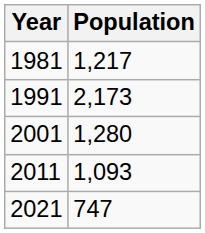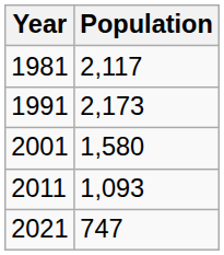 <table class=wikitable>
 <tr>
 <th>Year</th>
 <th>Population</th>
 </tr>
 <tr>
 <td>1981</td>
-<td>1,217</td>
+<td>2,117</td>
 </tr>
 <tr>
 <td>1991</td>
 <td>2,173</td>
 </tr>
 <tr>
 <td>2001</td>
-<td>1,280</td>
+<td>1,580</td>
 </tr>
 <tr>
 <td>2011</td>
 <td>1,093</td>
 </tr>
 <tr>
 <td>2021</td>
 <td>747</td>
 </tr>
 </table>
